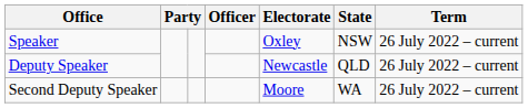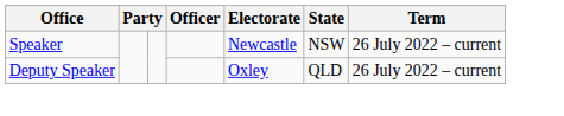 <table class="wikitable sortable">
 <tr>
 <th>Office</th>
 <th colspan="2">Party</th>
 <th>Officer</th>
 <th>Electorate</th>
 <th>State</th>
 <th>Term</th>
 </tr>
 <tr>
 <td><a href='#'>Speaker</a></td>
 <td rowspan="2" > </td>
 <td rowspan="2"></td>
 <td></td>
-<td><a href='#'>Oxley</a></td>
+<td><a href='#'>Newcastle</a></td>
 <td>NSW</td>
 <td>26 July 2022 – current</td>
 </tr>
 <tr>
 <td><a href='#'>Deputy Speaker</a></td>
 <td></td>
-<td><a href='#'>Newcastle</a></td>
+<td><a href='#'>Oxley</a></td>
 <td>QLD</td>
 <td>26 July 2022 – current</td>
 </tr>
-<tr>
-<td>Second Deputy Speaker</td>
-<td> </td>
-<td></td>
-<td></td>
-<td><a href='#'>Moore</a></td>
-<td>WA</td>
-<td>26 July 2022 – current</td>
-</tr>
 </table>
